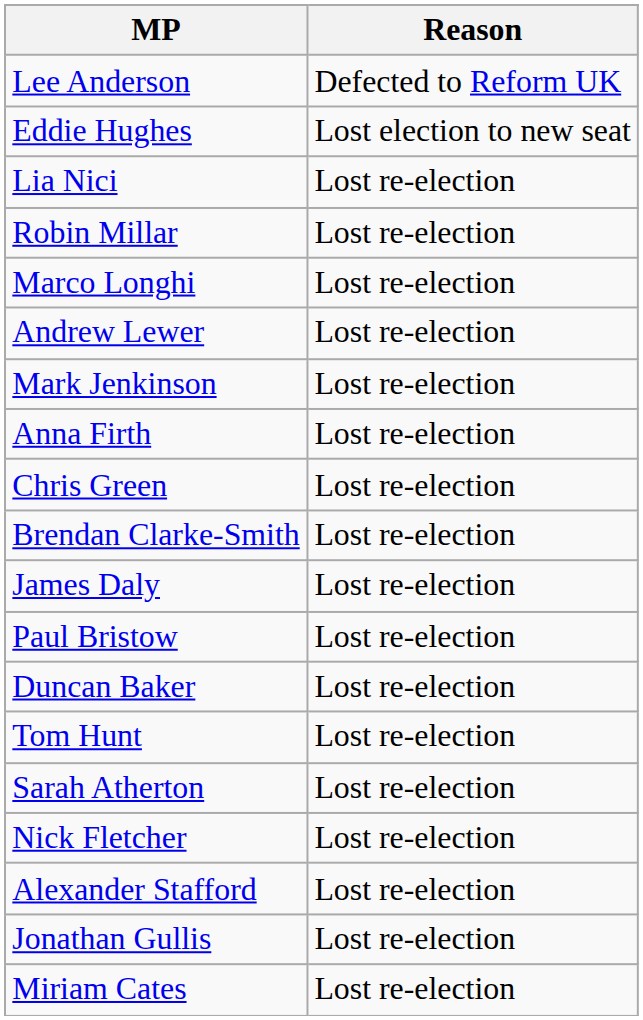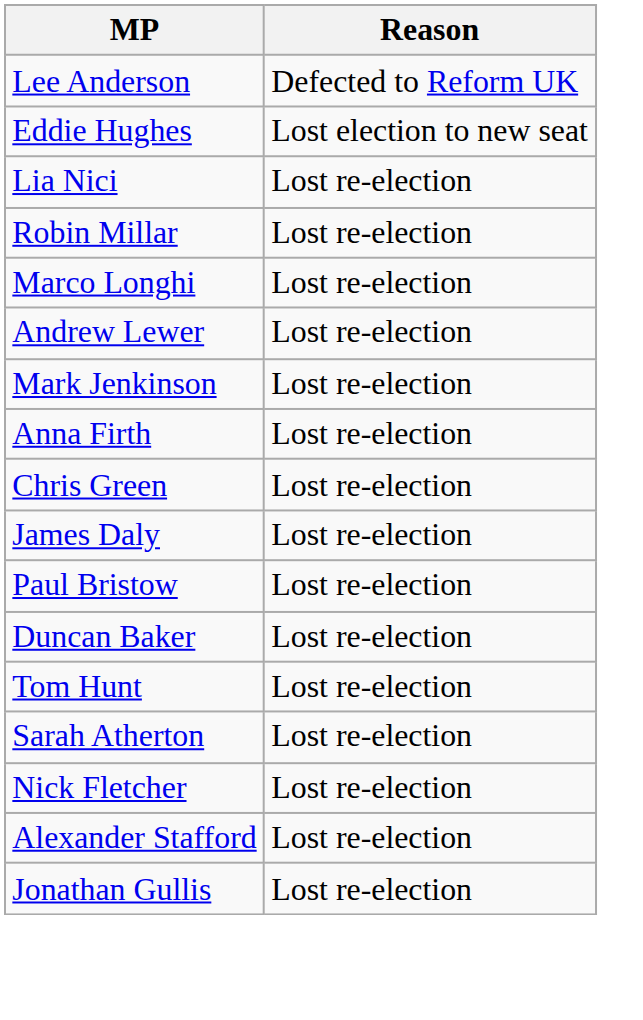 <table class="wikitable">
 <tr>
 <th>MP</th>
 <th>Reason</th>
 </tr>
 <tr>
 <td><a href='#'>Lee Anderson</a></td>
 <td>Defected to <a href='#'>Reform UK</a></td>
 </tr>
 <tr>
 <td><a href='#'>Eddie Hughes</a></td>
 <td>Lost election to new seat</td>
 </tr>
 <tr>
 <td><a href='#'>Lia Nici</a></td>
 <td>Lost re-election</td>
 </tr>
 <tr>
 <td><a href='#'>Robin Millar</a></td>
 <td>Lost re-election</td>
 </tr>
 <tr>
 <td><a href='#'>Marco Longhi</a></td>
 <td>Lost re-election</td>
 </tr>
 <tr>
 <td><a href='#'>Andrew Lewer</a></td>
 <td>Lost re-election</td>
 </tr>
 <tr>
 <td><a href='#'>Mark Jenkinson</a></td>
 <td>Lost re-election</td>
 </tr>
 <tr>
 <td><a href='#'>Anna Firth</a></td>
 <td>Lost re-election</td>
 </tr>
 <tr>
 <td><a href='#'>Chris Green</a></td>
 <td>Lost re-election</td>
 </tr>
 <tr>
-<td><a href='#'>Brendan Clarke-Smith</a></td>
-<td>Lost re-election</td>
-</tr>
-<tr>
 <td><a href='#'>James Daly</a></td>
 <td>Lost re-election</td>
 </tr>
 <tr>
 <td><a href='#'>Paul Bristow</a></td>
 <td>Lost re-election</td>
 </tr>
 <tr>
 <td><a href='#'>Duncan Baker</a></td>
 <td>Lost re-election</td>
 </tr>
 <tr>
 <td><a href='#'>Tom Hunt</a></td>
 <td>Lost re-election</td>
 </tr>
 <tr>
 <td><a href='#'>Sarah Atherton</a></td>
 <td>Lost re-election</td>
 </tr>
 <tr>
 <td><a href='#'>Nick Fletcher</a></td>
 <td>Lost re-election</td>
 </tr>
 <tr>
 <td><a href='#'>Alexander Stafford</a></td>
 <td>Lost re-election</td>
 </tr>
 <tr>
 <td><a href='#'>Jonathan Gullis</a></td>
 <td>Lost re-election</td>
 </tr>
-<tr>
-<td><a href='#'>Miriam Cates</a></td>
-<td>Lost re-election</td>
-</tr>
 </table>
